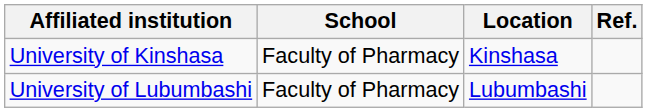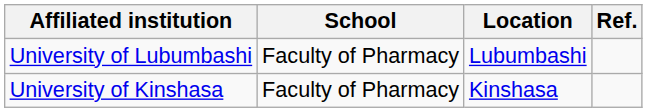 <table class="wikitable sortable">
 <tr>
 <th>Affiliated institution</th>
 <th>School</th>
 <th>Location</th>
 <th>Ref.</th>
 </tr>
 <tr>
+<td><a href='#'>University of Lubumbashi</a></td>
+<td>Faculty of Pharmacy</td>
+<td><a href='#'>Lubumbashi</a></td>
+<td></td>
+</tr>
+<tr>
 <td><a href='#'>University of Kinshasa</a></td>
 <td>Faculty of Pharmacy</td>
 <td><a href='#'>Kinshasa</a></td>
 <td></td>
 </tr>
-<tr>
-<td><a href='#'>University of Lubumbashi</a></td>
-<td>Faculty of Pharmacy</td>
-<td><a href='#'>Lubumbashi</a></td>
-<td></td>
-</tr>
 </table>
